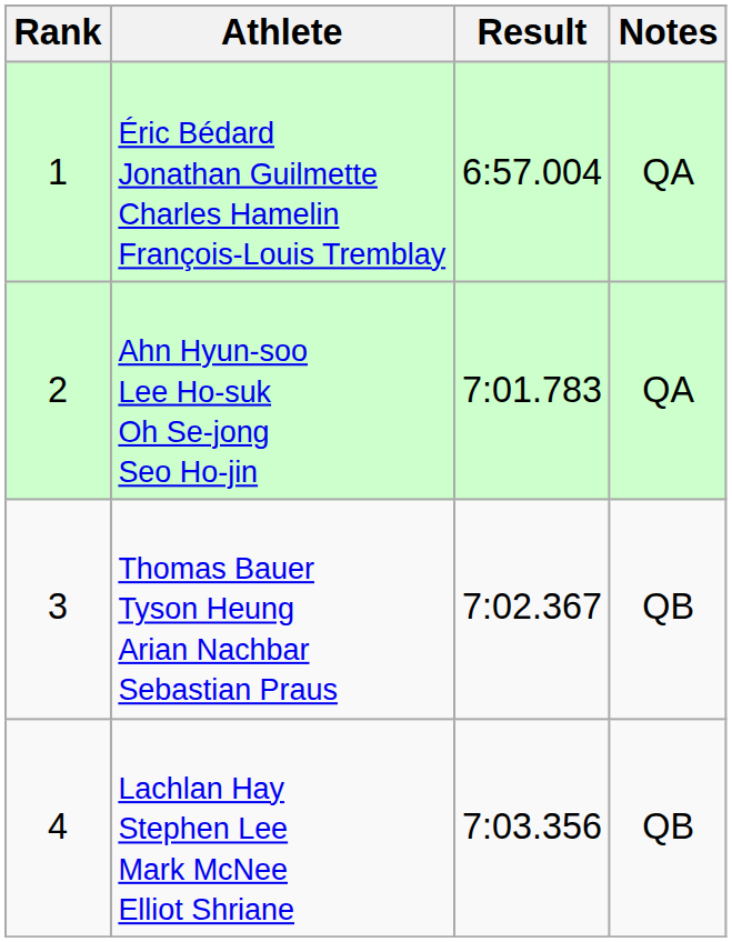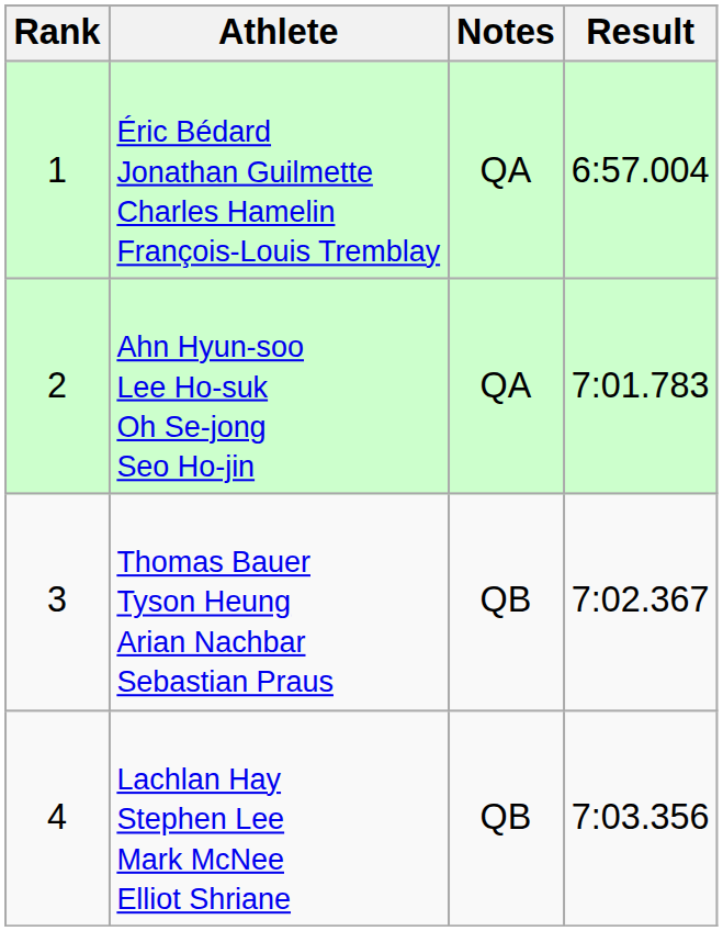 <table class="wikitable" style="text-align:center">
 <tr>
 <th>Rank</th>
 <th>Athlete</th>
+<th>Notes</th>
 <th>Result</th>
-<th>Notes</th>
 </tr>
 <tr bgcolor=ccffcc>
 <td>1</td>
 <td align=left> <br> <small> <a href='#'>Éric Bédard</a> <br> <a href='#'>Jonathan Guilmette</a> <br> <a href='#'>Charles Hamelin</a> <br> <a href='#'>François-Louis Tremblay</a> </small></td>
+<td>QA</td>
 <td>6:57.004</td>
-<td>QA</td>
 </tr>
 <tr bgcolor=ccffcc>
 <td>2</td>
 <td align=left> <br> <small> <a href='#'>Ahn Hyun-soo</a> <br> <a href='#'>Lee Ho-suk</a> <br> <a href='#'>Oh Se-jong</a> <br> <a href='#'>Seo Ho-jin</a> </small></td>
+<td>QA</td>
 <td>7:01.783</td>
-<td>QA</td>
 </tr>
 <tr>
 <td>3</td>
 <td align=left> <br> <small> <a href='#'>Thomas Bauer</a> <br> <a href='#'>Tyson Heung</a> <br> <a href='#'>Arian Nachbar</a> <br> <a href='#'>Sebastian Praus</a> </small></td>
+<td>QB</td>
 <td>7:02.367</td>
-<td>QB</td>
 </tr>
 <tr>
 <td>4</td>
 <td align=left> <br> <small> <a href='#'>Lachlan Hay</a> <br> <a href='#'>Stephen Lee</a> <br> <a href='#'>Mark McNee</a> <br> <a href='#'>Elliot Shriane</a> </small></td>
+<td>QB</td>
 <td>7:03.356</td>
-<td>QB</td>
 </tr>
 </table>
